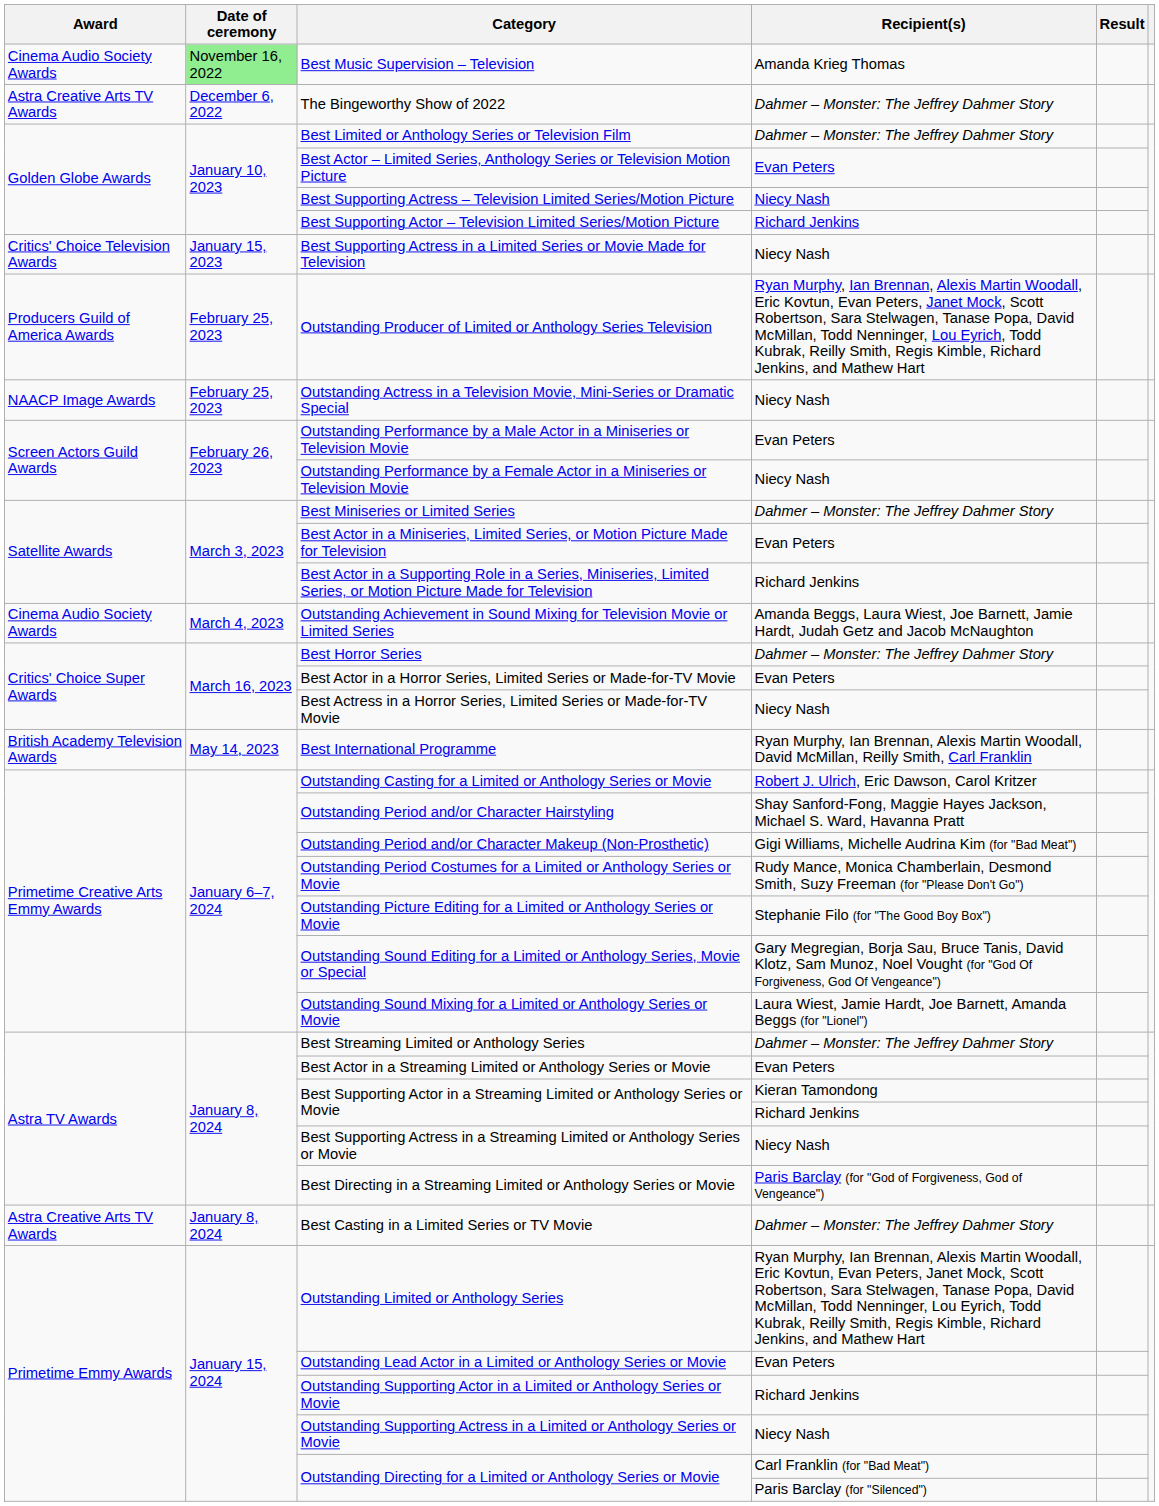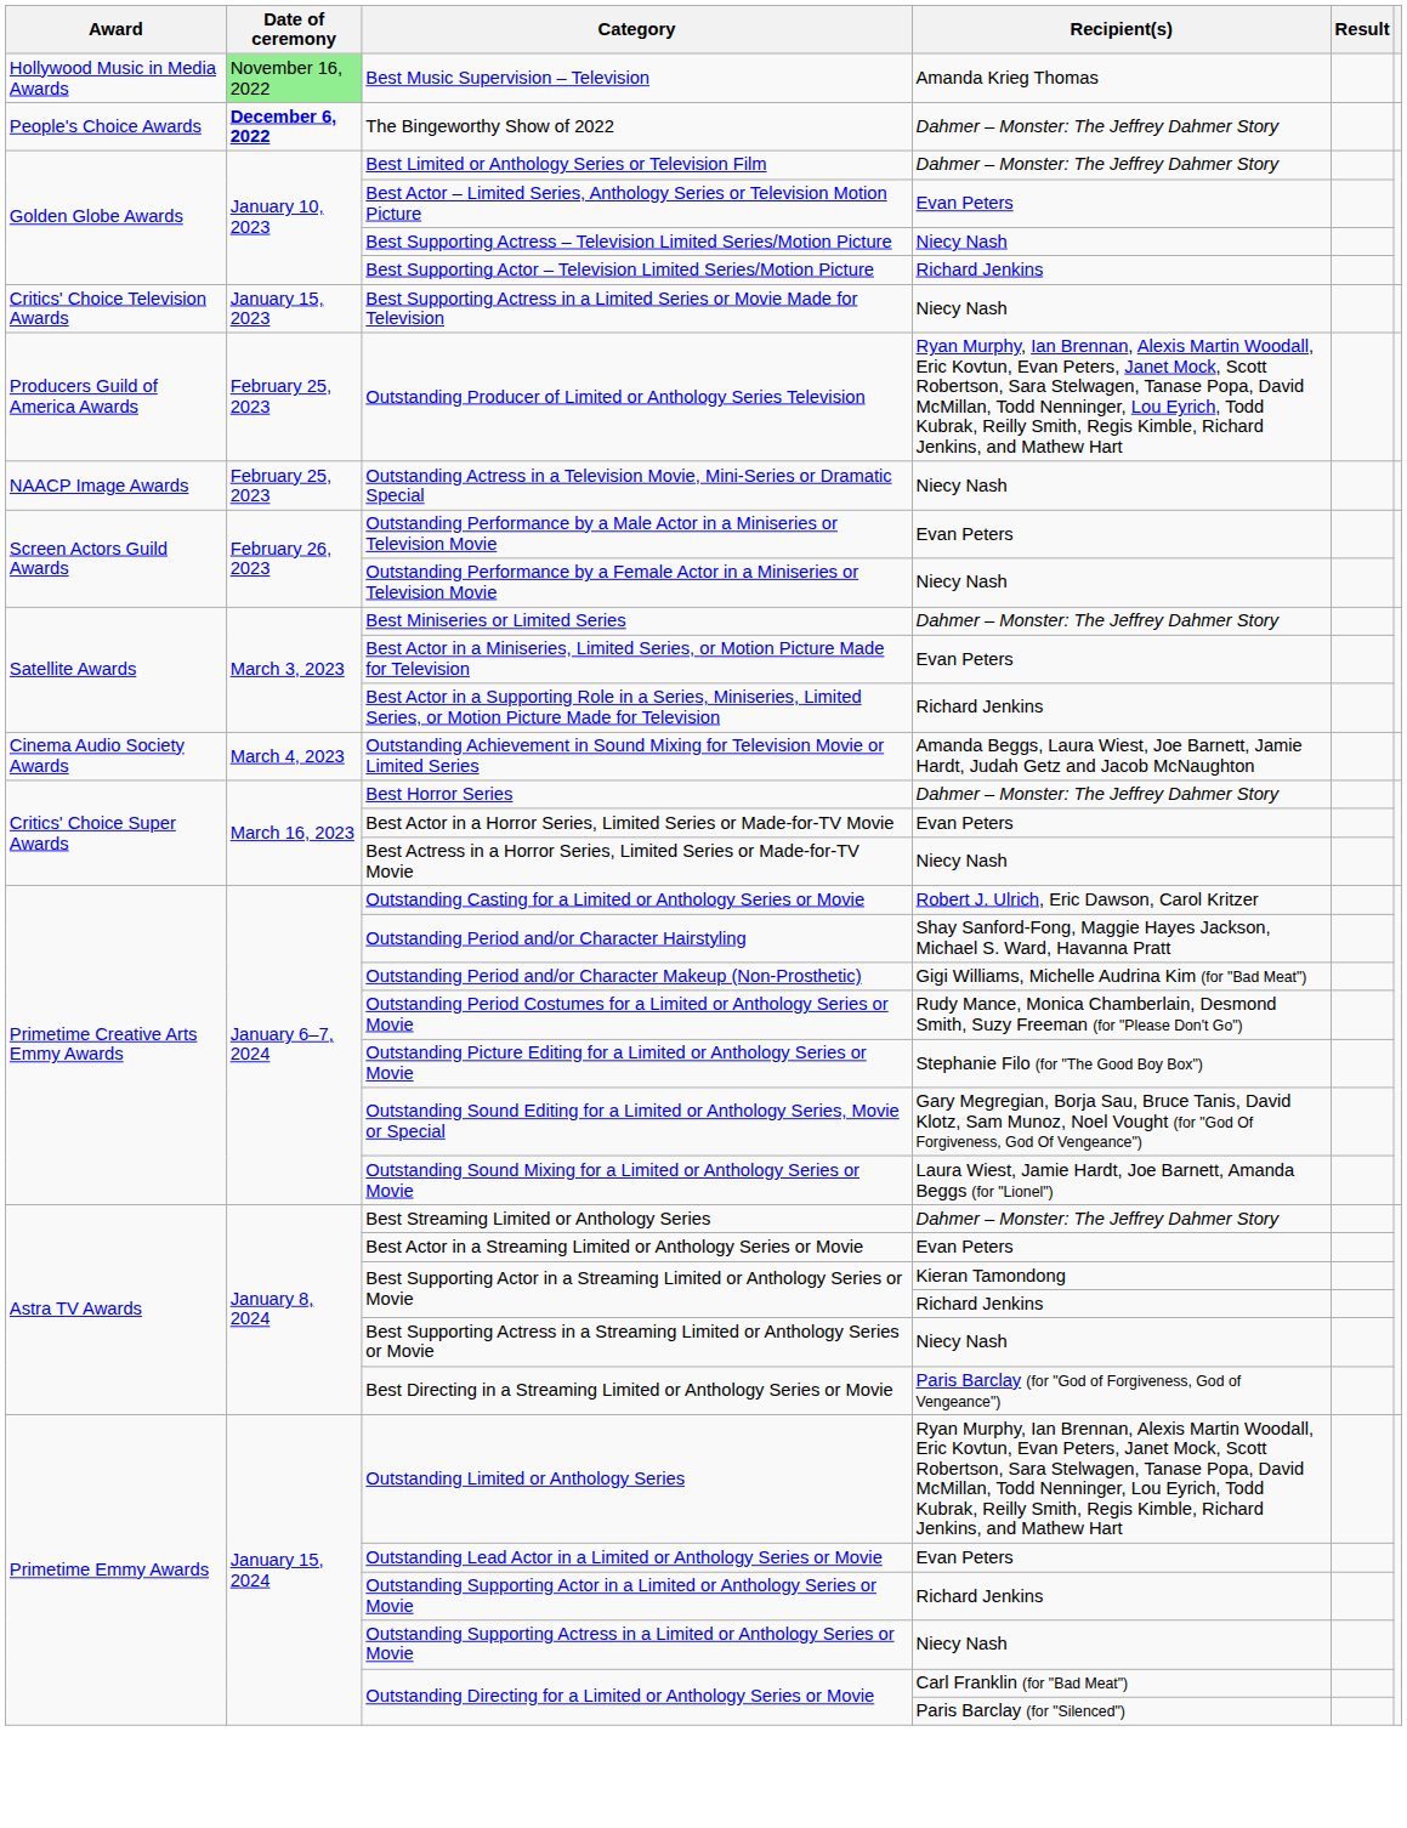 <table class="wikitable sortable plainrowheaders" style="width: 99%">
 <tr>
 <th scope="col">Award</th>
 <th scope="col">Date of ceremony</th>
 <th scope="col" class="unsortable">Category</th>
 <th scope="col" class="unsortable" width=30%>Recipient(s)</th>
 <th scope="col">Result</th>
 <th scope="col" class="unsortable"></th>
 </tr>
 <tr>
-<td><a href='#'>Cinema Audio Society Awards</a></td>
+<td><a href='#'>Hollywood Music in Media Awards</a></td>
 <td style="background: lightgreen;">November 16, 2022</td>
 <td><a href='#'>Best Music Supervision – Television</a></td>
 <td>Amanda Krieg Thomas</td>
 <td></td>
 <td align="center"></td>
 </tr>
 <tr>
-<td><a href='#'>Astra Creative Arts TV Awards</a></td>
-<td><a href='#'>December 6, 2022</a></td>
+<td><a href='#'>People's Choice Awards</a></td>
+<td><strong><a href='#'>December 6, 2022</a></strong></td>
 <td>The Bingeworthy Show of 2022</td>
 <td><em>Dahmer – Monster: The Jeffrey Dahmer Story</em></td>
 <td></td>
 <td align="center"></td>
 </tr>
 <tr>
 <td rowspan="4"><a href='#'>Golden Globe Awards</a></td>
 <td rowspan="4"><a href='#'>January 10, 2023</a></td>
 <td><a href='#'>Best Limited or Anthology Series or Television Film</a></td>
 <td><em>Dahmer – Monster: The Jeffrey Dahmer Story</em></td>
 <td></td>
 <td align="center" rowspan="4"></td>
 </tr>
 <tr>
 <td><a href='#'>Best Actor – Limited Series, Anthology Series or Television Motion Picture</a></td>
 <td><a href='#'>Evan Peters</a></td>
 <td></td>
 </tr>
 <tr>
 <td><a href='#'>Best Supporting Actress – Television Limited Series/Motion Picture</a></td>
 <td><a href='#'>Niecy Nash</a></td>
 <td></td>
 </tr>
 <tr>
 <td><a href='#'>Best Supporting Actor – Television Limited Series/Motion Picture</a></td>
 <td><a href='#'>Richard Jenkins</a></td>
 <td></td>
 </tr>
 <tr>
 <td><a href='#'>Critics' Choice Television Awards</a></td>
 <td><a href='#'>January 15, 2023</a></td>
 <td><a href='#'>Best Supporting Actress in a Limited Series or Movie Made for Television</a></td>
 <td>Niecy Nash</td>
 <td></td>
 <td align="center"></td>
 </tr>
 <tr>
 <td><a href='#'>Producers Guild of America Awards</a></td>
 <td><a href='#'>February 25, 2023</a></td>
 <td><a href='#'>Outstanding Producer of Limited or Anthology Series Television</a></td>
 <td><a href='#'>Ryan Murphy</a>, <a href='#'>Ian Brennan</a>, <a href='#'>Alexis Martin Woodall</a>, Eric Kovtun, Evan Peters, <a href='#'>Janet Mock</a>, Scott Robertson, Sara Stelwagen, Tanase Popa, David McMillan, Todd Nenninger, <a href='#'>Lou Eyrich</a>, Todd Kubrak, Reilly Smith, Regis Kimble, Richard Jenkins, and Mathew Hart</td>
 <td></td>
 <td align="center"></td>
 </tr>
 <tr>
 <td><a href='#'>NAACP Image Awards</a></td>
 <td><a href='#'>February 25, 2023</a></td>
 <td><a href='#'>Outstanding Actress in a Television Movie, Mini-Series or Dramatic Special</a></td>
 <td>Niecy Nash</td>
 <td></td>
 <td align="center"></td>
 </tr>
 <tr>
 <td rowspan="2"><a href='#'>Screen Actors Guild Awards</a></td>
 <td rowspan="2"><a href='#'>February 26, 2023</a></td>
 <td><a href='#'>Outstanding Performance by a Male Actor in a Miniseries or Television Movie</a></td>
 <td>Evan Peters</td>
 <td></td>
 <td align="center" rowspan="2"></td>
 </tr>
 <tr>
 <td><a href='#'>Outstanding Performance by a Female Actor in a Miniseries or Television Movie</a></td>
 <td>Niecy Nash</td>
 <td></td>
 </tr>
 <tr>
 <td rowspan="3"><a href='#'>Satellite Awards</a></td>
 <td rowspan="3"><a href='#'>March 3, 2023</a></td>
 <td><a href='#'>Best Miniseries or Limited Series</a></td>
 <td><em>Dahmer – Monster: The Jeffrey Dahmer Story</em></td>
 <td></td>
 <td align="center" rowspan="3"></td>
 </tr>
 <tr>
 <td><a href='#'>Best Actor in a Miniseries, Limited Series, or Motion Picture Made for Television</a></td>
 <td>Evan Peters</td>
 <td></td>
 </tr>
 <tr>
 <td><a href='#'>Best Actor in a Supporting Role in a Series, Miniseries, Limited Series, or Motion Picture Made for Television</a></td>
 <td>Richard Jenkins</td>
 <td></td>
 </tr>
 <tr>
 <td><a href='#'>Cinema Audio Society Awards</a></td>
 <td><a href='#'>March 4, 2023</a></td>
 <td><a href='#'>Outstanding Achievement in Sound Mixing for Television Movie or Limited Series</a></td>
 <td>Amanda Beggs, Laura Wiest, Joe Barnett, Jamie Hardt, Judah Getz and Jacob McNaughton </td>
 <td></td>
 <td align="center"></td>
 </tr>
 <tr>
 <td rowspan="3"><a href='#'>Critics' Choice Super Awards</a></td>
 <td rowspan="3"><a href='#'>March 16, 2023</a></td>
 <td><a href='#'>Best Horror Series</a></td>
 <td><em>Dahmer – Monster: The Jeffrey Dahmer Story</em></td>
 <td></td>
 <td align="center" rowspan="3"></td>
 </tr>
 <tr>
 <td>Best Actor in a Horror Series, Limited Series or Made-for-TV Movie</td>
 <td>Evan Peters</td>
 <td></td>
 </tr>
 <tr>
 <td>Best Actress in a Horror Series, Limited Series or Made-for-TV Movie</td>
 <td>Niecy Nash</td>
 <td></td>
 </tr>
 <tr>
-<td><a href='#'>British Academy Television Awards</a></td>
-<td><a href='#'>May 14, 2023</a></td>
-<td><a href='#'>Best International Programme</a></td>
-<td>Ryan Murphy, Ian Brennan, Alexis Martin Woodall, David McMillan, Reilly Smith, <a href='#'>Carl Franklin</a></td>
-<td></td>
-<td align="center"></td>
-</tr>
-<tr>
 <td rowspan="7"><a href='#'>Primetime Creative Arts Emmy Awards</a></td>
 <td rowspan="7"><a href='#'>January 6–7, 2024</a></td>
 <td><a href='#'>Outstanding Casting for a Limited or Anthology Series or Movie</a></td>
 <td><a href='#'>Robert J. Ulrich</a>, Eric Dawson, Carol Kritzer</td>
 <td></td>
 <td align="center" rowspan="7"></td>
 </tr>
 <tr>
 <td><a href='#'>Outstanding Period and/or Character Hairstyling</a></td>
 <td>Shay Sanford-Fong, Maggie Hayes Jackson, Michael S. Ward, Havanna Pratt </td>
 <td></td>
 </tr>
 <tr>
 <td><a href='#'>Outstanding Period and/or Character Makeup (Non-Prosthetic)</a></td>
 <td>Gigi Williams, Michelle Audrina Kim <small>(for "Bad Meat")</small></td>
 <td></td>
 </tr>
 <tr>
 <td><a href='#'>Outstanding Period Costumes for a Limited or Anthology Series or Movie</a></td>
 <td>Rudy Mance, Monica Chamberlain, Desmond Smith, Suzy Freeman <small>(for "Please Don't Go")</small></td>
 <td></td>
 </tr>
 <tr>
 <td><a href='#'>Outstanding Picture Editing for a Limited or Anthology Series or Movie</a></td>
 <td>Stephanie Filo <small>(for "The Good Boy Box")</small></td>
 <td></td>
 </tr>
 <tr>
 <td><a href='#'>Outstanding Sound Editing for a Limited or Anthology Series, Movie or Special</a></td>
 <td>Gary Megregian, Borja Sau, Bruce Tanis, David Klotz, Sam Munoz, Noel Vought <small>(for "God Of Forgiveness, God Of Vengeance")</small></td>
 <td></td>
 </tr>
 <tr>
 <td><a href='#'>Outstanding Sound Mixing for a Limited or Anthology Series or Movie</a></td>
 <td>Laura Wiest, Jamie Hardt, Joe Barnett, Amanda Beggs <small>(for "Lionel")</small></td>
 <td></td>
 </tr>
 <tr>
 <td rowspan="6"><a href='#'>Astra TV Awards</a></td>
 <td rowspan="6"><a href='#'>January 8, 2024</a></td>
 <td>Best Streaming Limited or Anthology Series</td>
 <td><em>Dahmer – Monster: The Jeffrey Dahmer Story</em></td>
 <td></td>
 <td align="center" rowspan="6"></td>
 </tr>
 <tr>
 <td>Best Actor in a Streaming Limited or Anthology Series or Movie</td>
 <td>Evan Peters</td>
 <td></td>
 </tr>
 <tr>
 <td rowspan="2">Best Supporting Actor in a Streaming Limited or Anthology Series or Movie</td>
 <td>Kieran Tamondong</td>
 <td></td>
 </tr>
 <tr>
 <td>Richard Jenkins</td>
 <td></td>
 </tr>
 <tr>
 <td>Best Supporting Actress in a Streaming Limited or Anthology Series or Movie</td>
 <td>Niecy Nash</td>
 <td></td>
 </tr>
 <tr>
 <td>Best Directing in a Streaming Limited or Anthology Series or Movie</td>
 <td><a href='#'>Paris Barclay</a> <small>(for "God of Forgiveness, God of Vengeance")</small></td>
 <td></td>
 </tr>
 <tr>
-<td><a href='#'>Astra Creative Arts TV Awards</a></td>
-<td><a href='#'>January 8, 2024</a></td>
-<td>Best Casting in a Limited Series or TV Movie</td>
-<td><em>Dahmer – Monster: The Jeffrey Dahmer Story</em></td>
-<td></td>
-<td align="center"></td>
-</tr>
-<tr>
 <td rowspan="6"><a href='#'>Primetime Emmy Awards</a></td>
 <td rowspan="6"><a href='#'>January 15, 2024</a></td>
 <td><a href='#'>Outstanding Limited or Anthology Series</a></td>
 <td>Ryan Murphy, Ian Brennan, Alexis Martin Woodall, Eric Kovtun, Evan Peters, Janet Mock, Scott Robertson, Sara Stelwagen, Tanase Popa, David McMillan, Todd Nenninger, Lou Eyrich, Todd Kubrak, Reilly Smith, Regis Kimble, Richard Jenkins, and Mathew Hart</td>
 <td></td>
 <td align="center" rowspan="6"></td>
 </tr>
 <tr>
 <td><a href='#'>Outstanding Lead Actor in a Limited or Anthology Series or Movie</a></td>
 <td>Evan Peters</td>
 <td></td>
 </tr>
 <tr>
 <td><a href='#'>Outstanding Supporting Actor in a Limited or Anthology Series or Movie</a></td>
 <td>Richard Jenkins</td>
 <td></td>
 </tr>
 <tr>
 <td><a href='#'>Outstanding Supporting Actress in a Limited or Anthology Series or Movie</a></td>
 <td>Niecy Nash</td>
 <td></td>
 </tr>
 <tr>
 <td rowspan="2"><a href='#'>Outstanding Directing for a Limited or Anthology Series or Movie</a></td>
 <td>Carl Franklin <small>(for "Bad Meat")</small></td>
 <td></td>
 </tr>
 <tr>
 <td>Paris Barclay <small>(for "Silenced")</small></td>
 <td></td>
 </tr>
 </table>
